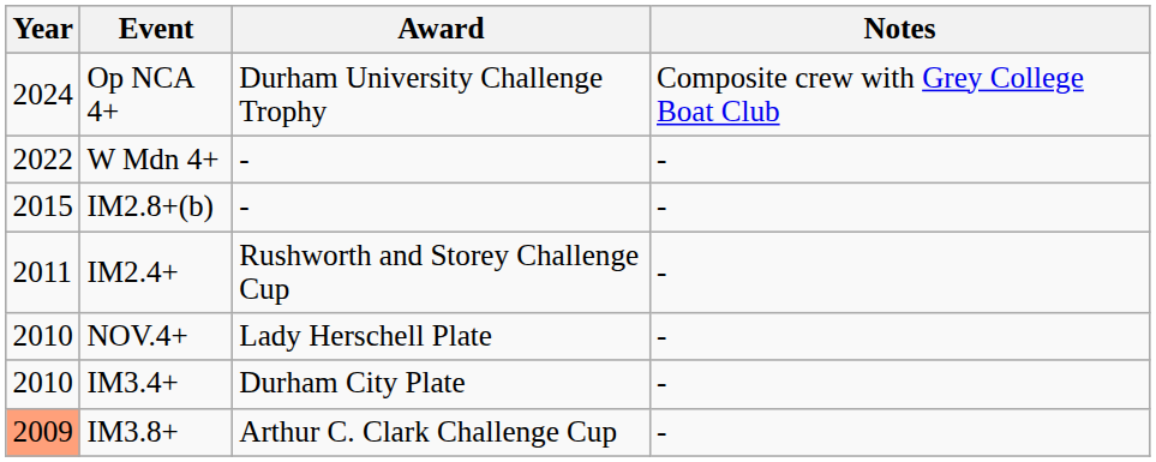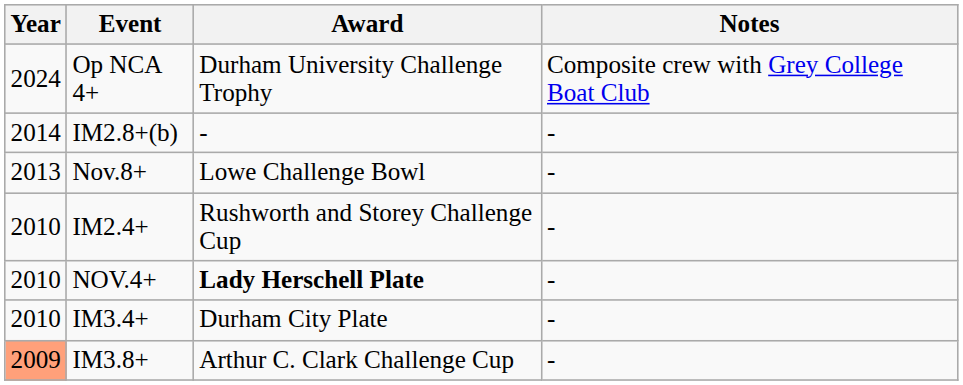 <table class="wikitable">
 <tr>
 <th>Year</th>
 <th>Event</th>
 <th>Award</th>
 <th>Notes</th>
 </tr>
 <tr>
 <td>2024</td>
 <td>Op NCA 4+</td>
 <td>Durham University Challenge Trophy</td>
 <td>Composite crew with <a href='#'>Grey College Boat Club</a></td>
 </tr>
 <tr>
-<td>2022</td>
-<td>W Mdn 4+</td>
-<td>-</td>
-<td>-</td>
-</tr>
-<tr>
-<td>2015</td>
+<td>2014</td>
 <td>IM2.8+(b)</td>
 <td>-</td>
 <td>-</td>
 </tr>
 <tr>
-<td>2011</td>
+<td>2013</td>
+<td>Nov.8+</td>
+<td>Lowe Challenge Bowl</td>
+<td>-</td>
+</tr>
+<tr>
+<td>2010</td>
 <td>IM2.4+</td>
 <td>Rushworth and Storey Challenge Cup</td>
 <td>-</td>
 </tr>
 <tr>
 <td>2010</td>
 <td>NOV.4+</td>
-<td>Lady Herschell Plate</td>
+<td><strong>Lady Herschell Plate</strong></td>
 <td>-</td>
 </tr>
 <tr>
 <td>2010</td>
 <td>IM3.4+</td>
 <td>Durham City Plate</td>
 <td>-</td>
 </tr>
 <tr>
 <td style="background: lightsalmon;">2009</td>
 <td>IM3.8+</td>
 <td>Arthur C. Clark Challenge Cup</td>
 <td>-</td>
 </tr>
 </table>
